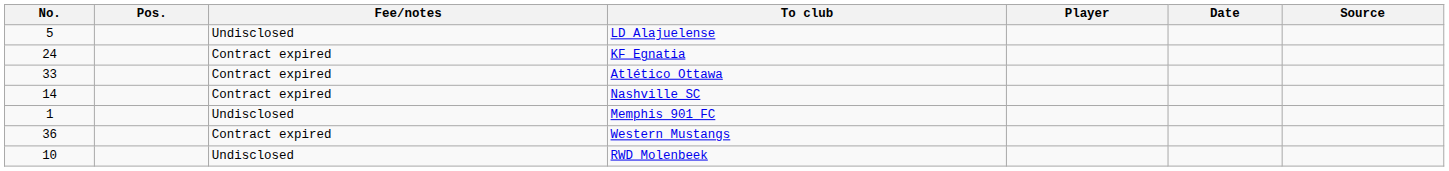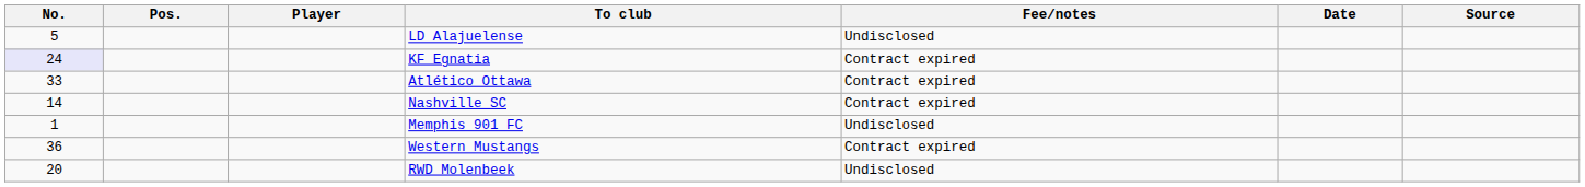 <table class="wikitable sortable" style="width:90%; font-size:95%;">
 <tr>
 <th>No.</th>
 <th>Pos.</th>
+<th>Player</th>
+<th>To club</th>
 <th>Fee/notes</th>
-<th>To club</th>
-<th>Player</th>
 <th>Date</th>
 <th>Source</th>
 </tr>
 <tr>
 <td align=center>5</td>
 <td align=center></td>
+<td></td>
+<td> <a href='#'>LD Alajuelense</a></td>
 <td>Undisclosed</td>
-<td> <a href='#'>LD Alajuelense</a></td>
-<td></td>
 <td></td>
 <td></td>
 </tr>
 <tr>
-<td align=center>24</td>
+<td align=center style="background: lavender;">24</td>
 <td align=center></td>
+<td></td>
+<td> <a href='#'>KF Egnatia</a></td>
 <td>Contract expired</td>
-<td> <a href='#'>KF Egnatia</a></td>
-<td></td>
 <td></td>
 <td></td>
 </tr>
 <tr>
 <td align=center>33</td>
 <td align=center></td>
+<td></td>
+<td> <a href='#'>Atlético Ottawa</a></td>
 <td>Contract expired</td>
-<td> <a href='#'>Atlético Ottawa</a></td>
-<td></td>
 <td></td>
 <td></td>
 </tr>
 <tr>
 <td align=center>14</td>
 <td align=center></td>
+<td></td>
+<td> <a href='#'>Nashville SC</a></td>
 <td>Contract expired</td>
-<td> <a href='#'>Nashville SC</a></td>
-<td></td>
 <td></td>
 <td></td>
 </tr>
 <tr>
 <td align=center>1</td>
 <td align=center></td>
+<td></td>
+<td> <a href='#'>Memphis 901 FC</a></td>
 <td>Undisclosed</td>
-<td> <a href='#'>Memphis 901 FC</a></td>
-<td></td>
 <td></td>
 <td></td>
 </tr>
 <tr>
 <td align=center>36</td>
 <td align=center></td>
+<td></td>
+<td> <a href='#'>Western Mustangs</a></td>
 <td>Contract expired</td>
-<td> <a href='#'>Western Mustangs</a></td>
-<td></td>
 <td></td>
 <td></td>
 </tr>
 <tr>
-<td align=center>10</td>
+<td align=center>20</td>
 <td align=center></td>
+<td></td>
+<td> <a href='#'>RWD Molenbeek</a></td>
 <td>Undisclosed</td>
-<td> <a href='#'>RWD Molenbeek</a></td>
-<td></td>
 <td></td>
 <td></td>
 </tr>
 </table>
